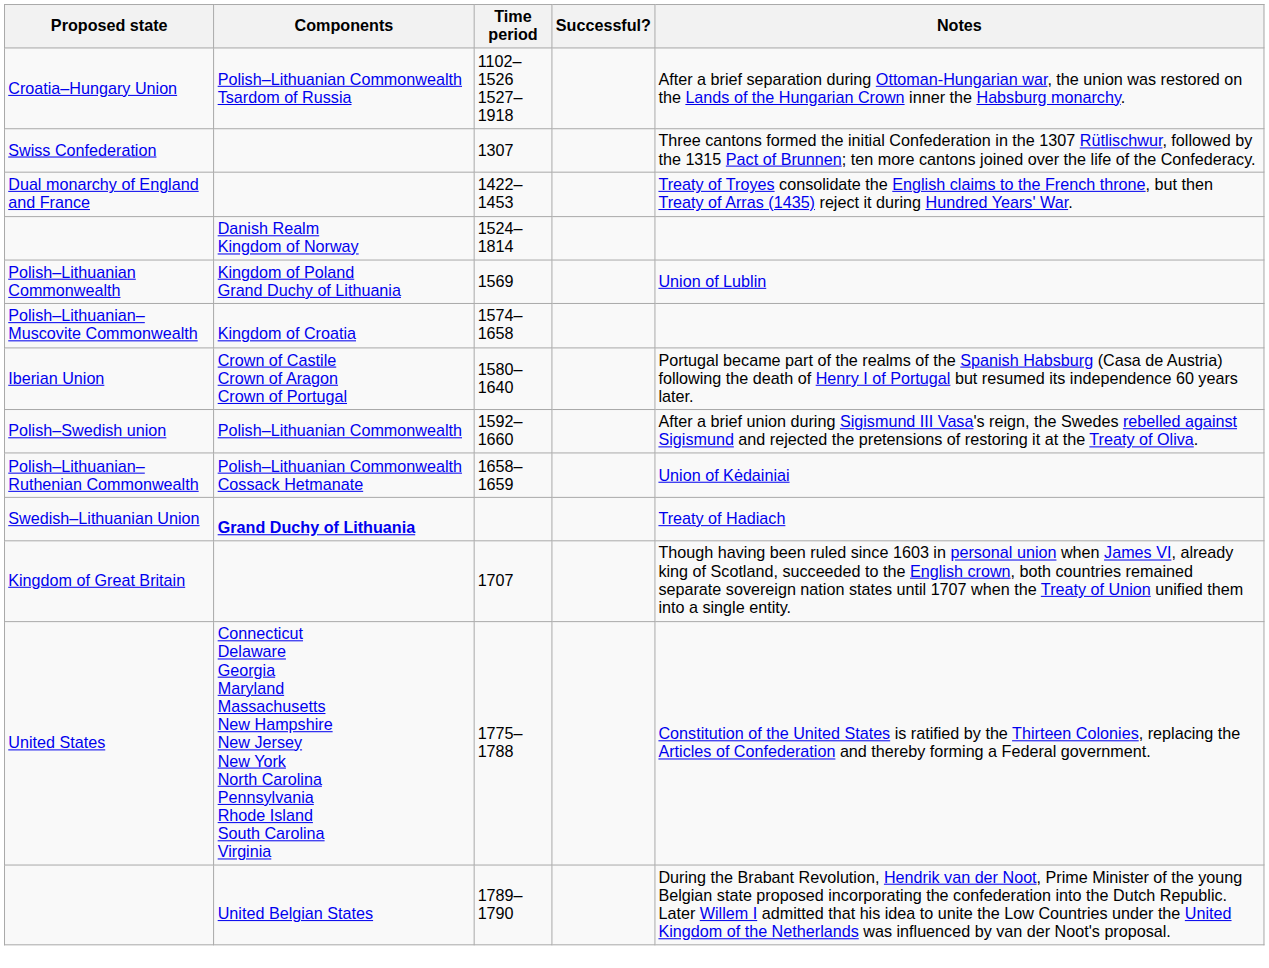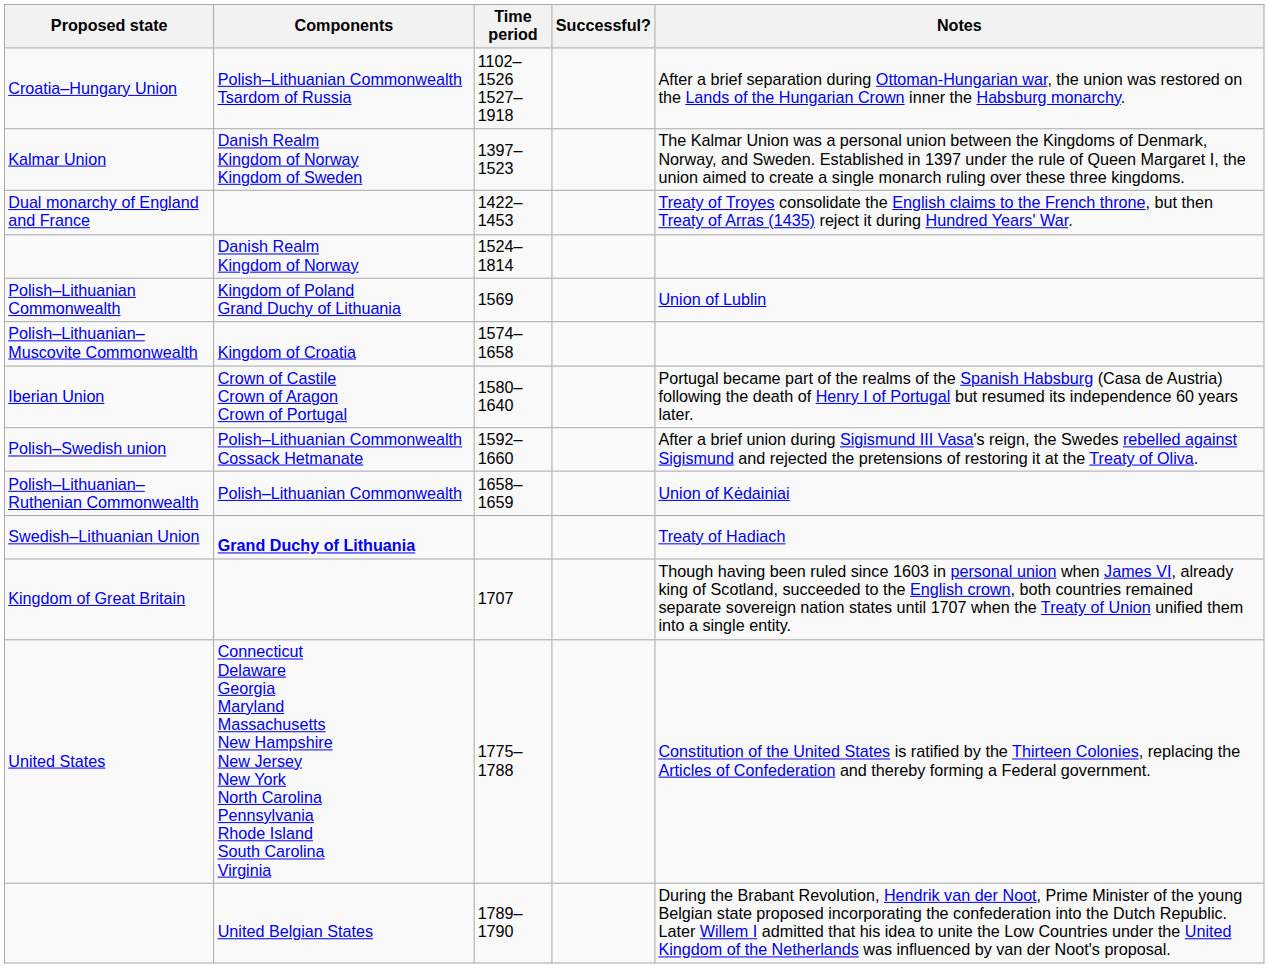 <table class="wikitable sortable mw-collapsible">
 <tr>
 <th width="200">Proposed state</th>
 <th width="250">Components</th>
 <th width="70">Time period</th>
 <th width="80">Successful?</th>
 <th class=unsortable>Notes</th>
 </tr>
 <tr>
 <td> <a href='#'>Croatia–Hungary Union</a></td>
 <td> <a href='#'>Polish–Lithuanian Commonwealth</a><br> <a href='#'>Tsardom of Russia</a></td>
 <td>1102–1526<br>1527–1918</td>
 <td></td>
 <td>After a brief separation during <a href='#'>Ottoman-Hungarian war</a>, the union was restored on the <a href='#'>Lands of the Hungarian Crown</a> inner the <a href='#'>Habsburg monarchy</a>.</td>
 </tr>
 <tr>
-<td> <a href='#'>Swiss Confederation</a></td>
-<td><br><br></td>
-<td>1307</td>
+<td> <a href='#'>Kalmar Union</a></td>
+<td> <a href='#'>Danish Realm</a><br>  <a href='#'>Kingdom of Norway</a><br>  <a href='#'>Kingdom of Sweden</a></td>
+<td>1397–1523</td>
 <td></td>
-<td>Three cantons formed the initial Confederation in the 1307 <a href='#'>Rütlischwur</a>, followed by the 1315 <a href='#'>Pact of Brunnen</a>; ten more cantons joined over the life of the Confederacy.</td>
+<td>The Kalmar Union was a personal union between the Kingdoms of Denmark, Norway, and Sweden. Established in 1397 under the rule of Queen Margaret I, the union aimed to create a single monarch ruling over these three kingdoms.</td>
 </tr>
 <tr>
 <td> <a href='#'>Dual monarchy of England and France</a></td>
 <td><br></td>
 <td>1422–1453</td>
 <td></td>
 <td><a href='#'>Treaty of Troyes</a> consolidate the <a href='#'>English claims to the French throne</a>, but then <a href='#'>Treaty of Arras (1435)</a> reject it during <a href='#'>Hundred Years' War</a>.</td>
 </tr>
 <tr>
 <td></td>
 <td> <a href='#'>Danish Realm</a><br> <a href='#'>Kingdom of Norway</a></td>
 <td>1524–1814</td>
 <td></td>
 <td></td>
 </tr>
 <tr>
 <td> <a href='#'>Polish–Lithuanian Commonwealth</a></td>
 <td> <a href='#'>Kingdom of Poland</a><br> <a href='#'>Grand Duchy of Lithuania</a></td>
 <td>1569</td>
 <td></td>
 <td><a href='#'>Union of Lublin</a></td>
 </tr>
 <tr>
 <td><a href='#'>Polish–Lithuanian–Muscovite Commonwealth</a></td>
 <td><br> <a href='#'>Kingdom of Croatia</a></td>
 <td>1574–1658</td>
 <td></td>
 <td></td>
 </tr>
 <tr>
 <td> <a href='#'>Iberian Union</a></td>
 <td> <a href='#'>Crown of Castile</a><br> <a href='#'>Crown of Aragon</a><br> <a href='#'>Crown of Portugal</a></td>
 <td>1580–1640</td>
 <td></td>
 <td>Portugal became part of the realms of the <a href='#'>Spanish Habsburg</a> (Casa de Austria) following the death of <a href='#'>Henry I of Portugal</a> but resumed its independence 60 years later.</td>
 </tr>
 <tr>
 <td> <a href='#'>Polish–Swedish union</a></td>
-<td> <a href='#'>Polish–Lithuanian Commonwealth</a><br></td>
+<td> <a href='#'>Polish–Lithuanian Commonwealth</a><br> <a href='#'>Cossack Hetmanate</a></td>
 <td>1592–1660</td>
 <td></td>
 <td>After a brief union during <a href='#'>Sigismund III Vasa</a>'s reign, the Swedes <a href='#'>rebelled against Sigismund</a> and rejected the pretensions of restoring it at the <a href='#'>Treaty of Oliva</a>.</td>
 </tr>
 <tr>
 <td><a href='#'>Polish–Lithuanian–Ruthenian Commonwealth</a></td>
-<td> <a href='#'>Polish–Lithuanian Commonwealth</a><br> <a href='#'>Cossack Hetmanate</a></td>
+<td> <a href='#'>Polish–Lithuanian Commonwealth</a><br></td>
 <td>1658–1659</td>
 <td></td>
 <td><a href='#'>Union of Kėdainiai</a></td>
 </tr>
 <tr>
 <td><a href='#'>Swedish–Lithuanian Union</a></td>
 <td><strong><br> <a href='#'>Grand Duchy of Lithuania</a></strong></td>
 <td></td>
 <td></td>
 <td><a href='#'>Treaty of Hadiach</a></td>
 </tr>
 <tr>
 <td> <a href='#'>Kingdom of Great Britain</a></td>
 <td><br></td>
 <td>1707</td>
 <td></td>
 <td>Though having been ruled since 1603 in <a href='#'>personal union</a> when <a href='#'>James VI</a>, already king of Scotland, succeeded to the <a href='#'>English crown</a>, both countries remained separate sovereign nation states until 1707 when the <a href='#'>Treaty of Union</a> unified them into a single entity.</td>
 </tr>
 <tr>
 <td> <a href='#'>United States</a></td>
 <td><a href='#'>Connecticut</a><br><a href='#'>Delaware</a><br><a href='#'>Georgia</a><br><a href='#'>Maryland</a><br><a href='#'>Massachusetts</a><br><a href='#'>New Hampshire</a><br><a href='#'>New Jersey</a><br><a href='#'>New York</a><br><a href='#'>North Carolina</a><br><a href='#'>Pennsylvania</a><br><a href='#'>Rhode Island</a><br><a href='#'>South Carolina</a><br><a href='#'>Virginia</a></td>
 <td>1775–1788</td>
 <td></td>
 <td><a href='#'>Constitution of the United States</a> is ratified by the <a href='#'>Thirteen Colonies</a>, replacing the <a href='#'>Articles of Confederation</a> and thereby forming a Federal government.</td>
 </tr>
 <tr>
 <td></td>
 <td><br> <a href='#'>United Belgian States</a></td>
 <td>1789–1790</td>
 <td></td>
 <td>During the Brabant Revolution, <a href='#'>Hendrik van der Noot</a>, Prime Minister of the young Belgian state proposed incorporating the confederation into the Dutch Republic. Later <a href='#'>Willem I</a> admitted that his idea to unite the Low Countries under the <a href='#'>United Kingdom of the Netherlands</a> was influenced by van der Noot's proposal.</td>
 </tr>
 </table>
